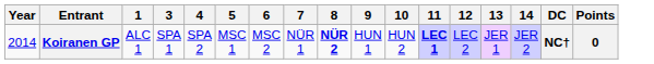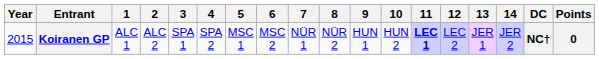 <table class="wikitable" style="text-align:center; font-size:85%">
 <tr>
 <th>Year</th>
 <th>Entrant</th>
 <th>1</th>
+<th>2</th>
 <th>3</th>
 <th>4</th>
 <th>5</th>
 <th>6</th>
 <th>7</th>
 <th>8</th>
 <th>9</th>
 <th>10</th>
 <th>11</th>
 <th>12</th>
 <th>13</th>
 <th>14</th>
 <th>DC</th>
 <th>Points</th>
 </tr>
 <tr>
-<td><a href='#'>2014</a></td>
+<td><a href='#'>2015</a></td>
 <th nowrap><a href='#'>Koiranen GP</a></th>
 <td style="background:#;"><a href='#'>ALC<br>1</a><br></td>
+<td style="background:#;"><a href='#'>ALC<br>2</a><br></td>
 <td style="background:#;"><a href='#'>SPA<br>1</a><br></td>
 <td style="background:#;"><a href='#'>SPA<br>2</a><br></td>
 <td style="background:#;"><a href='#'>MSC<br>1</a><br></td>
 <td style="background:#;"><a href='#'>MSC<br>2</a><br></td>
 <td style="background:#;"><a href='#'>NÜR<br>1</a><br></td>
-<td style="background:#;"><strong><a href='#'>NÜR<br>2</a><br></strong></td>
+<td style="background:#;"><a href='#'>NÜR<br>2</a><br></td>
 <td style="background:#;"><a href='#'>HUN<br>1</a><br></td>
 <td style="background:#;"><a href='#'>HUN<br>2</a><br></td>
 <td style="background:#cfcfff;"><strong><a href='#'>LEC<br>1</a><br></strong></td>
 <td style="background:#cfcfff;"><a href='#'>LEC<br>2</a><br></td>
 <td style="background:#efcfff;"><a href='#'>JER<br>1</a><br></td>
 <td style="background:#cfcfff;"><a href='#'>JER<br>2</a><br></td>
 <th>NC†</th>
 <th>0</th>
 </tr>
 </table>
